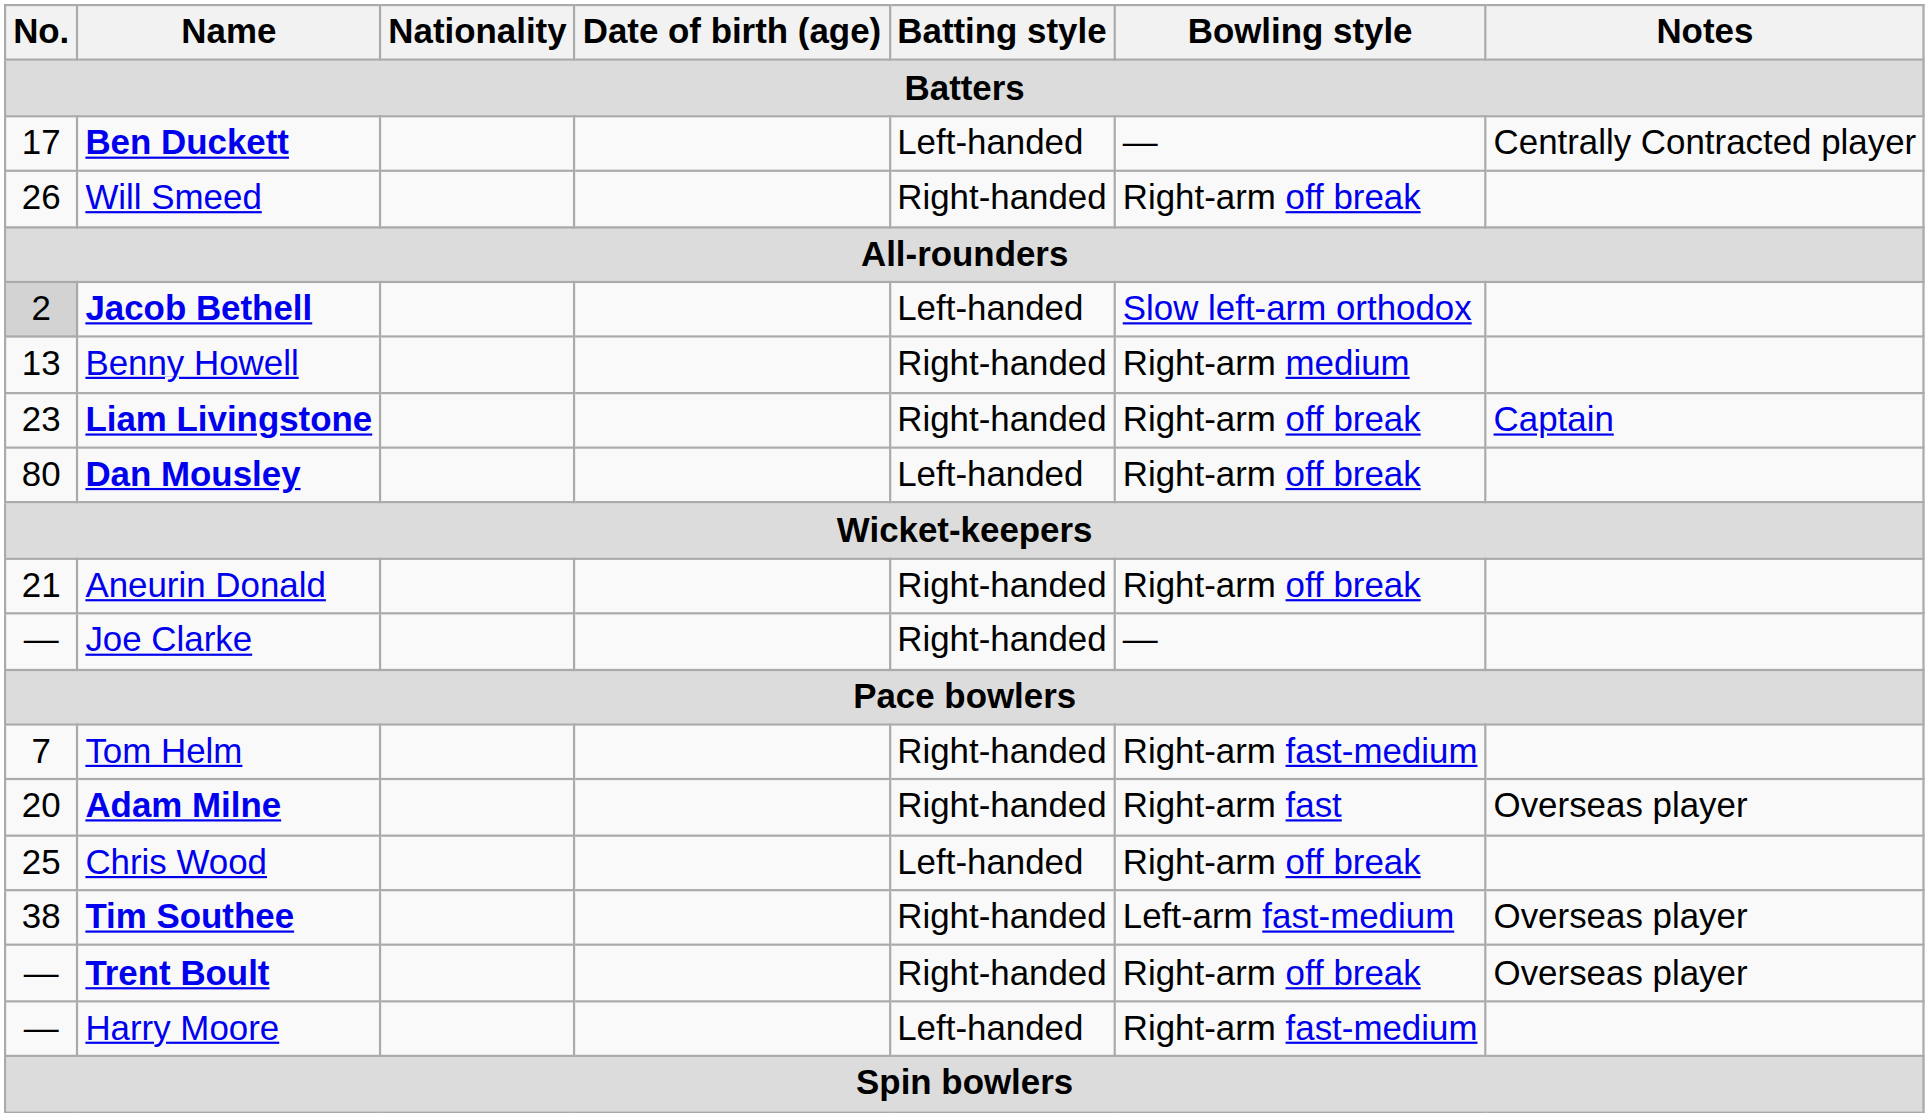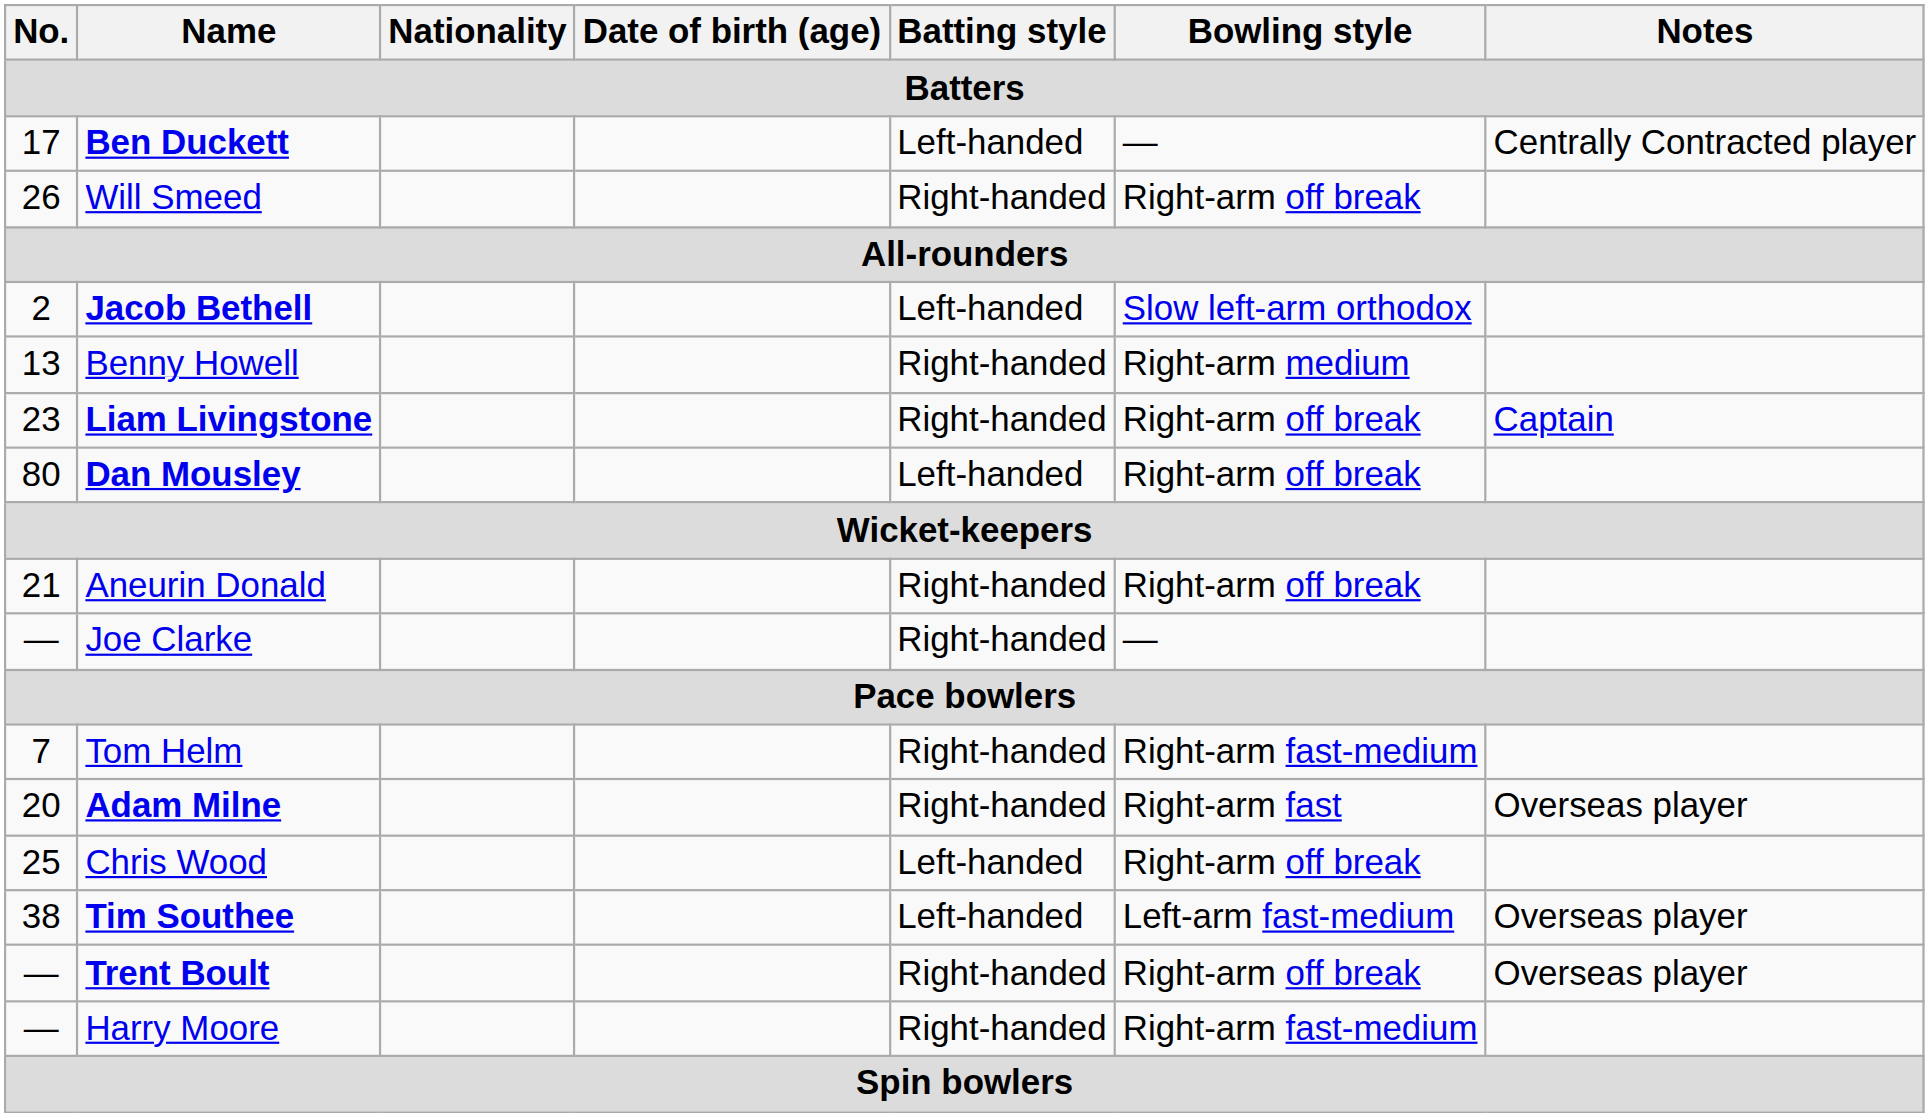 <table class="wikitable">
 <tr>
 <th>No.</th>
 <th>Name</th>
 <th>Nationality</th>
 <th>Date of birth (age)</th>
 <th>Batting style</th>
 <th>Bowling style</th>
 <th>Notes</th>
 </tr>
 <tr>
 <th colspan="7" style="background: #DCDCDC" align=right>Batters</th>
 </tr>
 <tr>
 <td style="text-align:center">17</td>
 <td><strong><a href='#'>Ben Duckett</a></strong></td>
 <td></td>
 <td></td>
 <td>Left-handed</td>
 <td>—</td>
 <td>Centrally Contracted player</td>
 </tr>
 <tr>
 <td style="text-align:center">26</td>
 <td><a href='#'>Will Smeed</a></td>
 <td></td>
 <td></td>
 <td>Right-handed</td>
 <td>Right-arm <a href='#'>off break</a></td>
 <td></td>
 </tr>
 <tr>
 <th colspan="7" style="background: #DCDCDC" align=right>All-rounders</th>
 </tr>
 <tr>
-<td style="background: lightgrey; text-align:center">2</td>
+<td style="text-align:center">2</td>
 <td><strong><a href='#'>Jacob Bethell</a></strong></td>
 <td></td>
 <td></td>
 <td>Left-handed</td>
 <td><a href='#'>Slow left-arm orthodox</a></td>
 <td></td>
 </tr>
 <tr>
 <td style="text-align:center">13</td>
 <td><a href='#'>Benny Howell</a></td>
 <td></td>
 <td></td>
 <td>Right-handed</td>
 <td>Right-arm <a href='#'>medium</a></td>
 <td></td>
 </tr>
 <tr>
 <td style="text-align:center">23</td>
 <td><strong><a href='#'>Liam Livingstone</a></strong></td>
 <td></td>
 <td></td>
 <td>Right-handed</td>
 <td>Right-arm <a href='#'>off break</a></td>
 <td><a href='#'>Captain</a></td>
 </tr>
 <tr>
 <td style="text-align:center">80</td>
 <td><strong><a href='#'>Dan Mousley</a></strong></td>
 <td></td>
 <td></td>
 <td>Left-handed</td>
 <td>Right-arm <a href='#'>off break</a></td>
 <td></td>
 </tr>
 <tr>
 <th colspan="7" style="background: #DCDCDC" align=right>Wicket-keepers</th>
 </tr>
 <tr>
 <td style="text-align:center">21</td>
 <td><a href='#'>Aneurin Donald</a></td>
 <td></td>
 <td></td>
 <td>Right-handed</td>
 <td>Right-arm <a href='#'>off break</a></td>
 <td></td>
 </tr>
 <tr>
 <td style="text-align:center">—</td>
 <td><a href='#'>Joe Clarke</a></td>
 <td></td>
 <td></td>
 <td>Right-handed</td>
 <td>—</td>
 <td></td>
 </tr>
 <tr>
 <th colspan="7" style="background: #DCDCDC" align=right>Pace bowlers</th>
 </tr>
 <tr>
 <td style="text-align:center">7</td>
 <td><a href='#'>Tom Helm</a></td>
 <td></td>
 <td></td>
 <td>Right-handed</td>
 <td>Right-arm <a href='#'>fast-medium</a></td>
 <td></td>
 </tr>
 <tr>
 <td style="text-align:center">20</td>
 <td><strong><a href='#'>Adam Milne</a></strong></td>
 <td></td>
 <td></td>
 <td>Right-handed</td>
 <td>Right-arm <a href='#'>fast</a></td>
 <td>Overseas player</td>
 </tr>
 <tr>
 <td style="text-align:center">25</td>
 <td><a href='#'>Chris Wood</a></td>
 <td></td>
 <td></td>
 <td>Left-handed</td>
 <td>Right-arm <a href='#'>off break</a></td>
 <td></td>
 </tr>
 <tr>
 <td style="text-align:center">38</td>
 <td><strong><a href='#'>Tim Southee</a></strong></td>
 <td></td>
 <td></td>
-<td>Right-handed</td>
+<td>Left-handed</td>
 <td>Left-arm <a href='#'>fast-medium</a></td>
 <td>Overseas player</td>
 </tr>
 <tr>
 <td style="text-align:center">—</td>
 <td><strong><a href='#'>Trent Boult</a></strong></td>
 <td></td>
 <td></td>
 <td>Right-handed</td>
 <td>Right-arm <a href='#'>off break</a></td>
 <td>Overseas player</td>
 </tr>
 <tr>
 <td style="text-align:center">—</td>
 <td><a href='#'>Harry Moore</a></td>
 <td></td>
 <td></td>
-<td>Left-handed</td>
+<td>Right-handed</td>
 <td>Right-arm <a href='#'>fast-medium</a></td>
 <td></td>
 </tr>
 <tr>
 <th colspan="7" style="background: #DCDCDC" align=right>Spin bowlers</th>
 </tr>
 </table>
